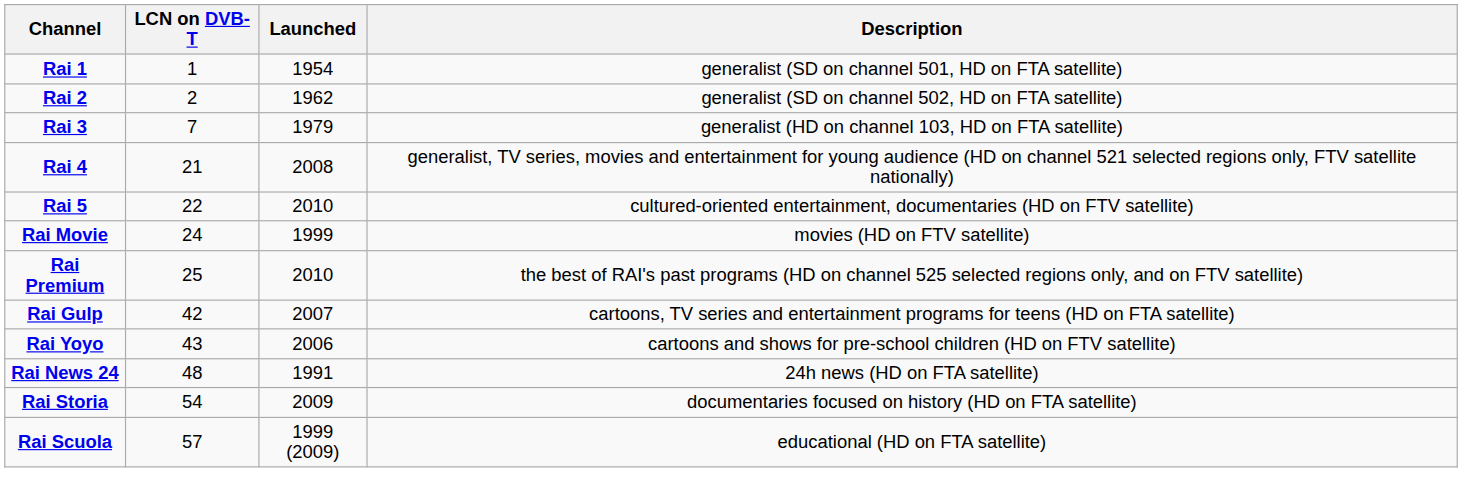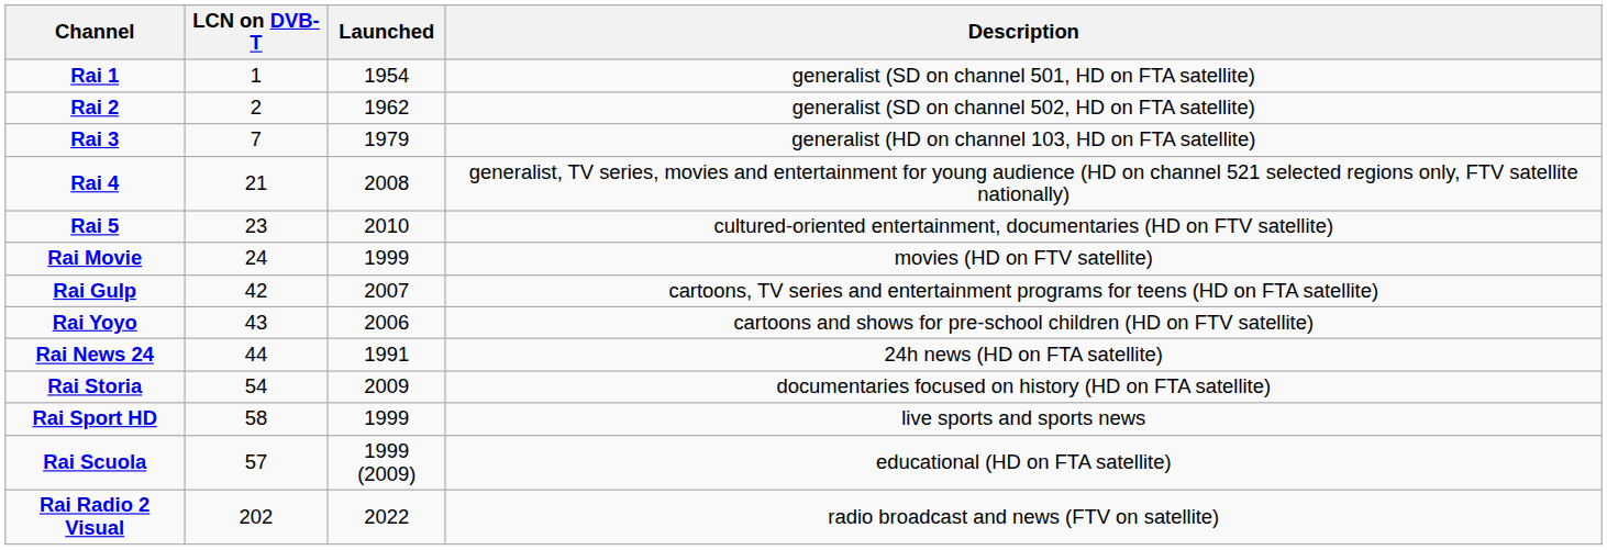 <table class="wikitable" style="width:100%; margin-left:0.5em; margin-bottom:0.5em; text-align:center">
 <tr>
 <th>Channel</th>
 <th>LCN on <a href='#'>DVB-T</a></th>
 <th>Launched</th>
 <th>Description</th>
 </tr>
 <tr>
 <td><strong><a href='#'>Rai 1</a></strong></td>
 <td>1</td>
 <td>1954</td>
 <td>generalist (SD on channel 501, HD on FTA satellite)</td>
 </tr>
 <tr>
 <td><strong><a href='#'>Rai 2</a></strong></td>
 <td>2</td>
 <td>1962</td>
 <td>generalist (SD on channel 502, HD on FTA satellite)</td>
 </tr>
 <tr>
 <td><strong><a href='#'>Rai 3</a></strong></td>
 <td>7</td>
 <td>1979</td>
 <td>generalist (HD on channel 103, HD on FTA satellite)</td>
 </tr>
 <tr>
 <td><strong><a href='#'>Rai 4</a></strong></td>
 <td>21</td>
 <td>2008</td>
 <td>generalist, TV series, movies and entertainment for young audience (HD on channel 521 selected regions only, FTV satellite nationally)</td>
 </tr>
 <tr>
 <td><strong><a href='#'>Rai 5</a></strong></td>
-<td>22</td>
+<td>23</td>
 <td>2010</td>
 <td>cultured-oriented entertainment, documentaries (HD on FTV satellite)</td>
 </tr>
 <tr>
 <td><strong><a href='#'>Rai Movie</a></strong></td>
 <td>24</td>
 <td>1999</td>
 <td>movies (HD on FTV satellite)</td>
-</tr>
-<tr>
-<td><strong><a href='#'>Rai Premium</a></strong></td>
-<td>25</td>
-<td>2010</td>
-<td>the best of RAI's past programs (HD on channel 525 selected regions only, and on FTV satellite)</td>
 </tr>
 <tr>
 <td><strong><a href='#'>Rai Gulp</a></strong></td>
 <td>42</td>
 <td>2007</td>
 <td>cartoons, TV series and entertainment programs for teens (HD on FTA satellite)</td>
 </tr>
 <tr>
 <td><strong><a href='#'>Rai Yoyo</a></strong></td>
 <td>43</td>
 <td>2006</td>
 <td>cartoons and shows for pre-school children (HD on FTV satellite)</td>
 </tr>
 <tr>
 <td><strong><a href='#'>Rai News 24</a></strong></td>
-<td>48</td>
+<td>44</td>
 <td>1991</td>
 <td>24h news (HD on FTA satellite)</td>
 </tr>
 <tr>
 <td><strong><a href='#'>Rai Storia</a></strong></td>
 <td>54</td>
 <td>2009</td>
 <td>documentaries focused on history (HD on FTA satellite)</td>
 </tr>
 <tr>
+<td><strong><a href='#'>Rai Sport HD</a></strong></td>
+<td>58</td>
+<td>1999</td>
+<td>live sports and sports news</td>
+</tr>
+<tr>
 <td><strong><a href='#'>Rai Scuola</a></strong></td>
 <td>57</td>
 <td>1999 (2009)</td>
 <td>educational (HD on FTA satellite)</td>
 </tr>
+<tr>
+<td><strong><a href='#'>Rai Radio 2 Visual</a></strong></td>
+<td>202</td>
+<td>2022</td>
+<td>radio broadcast and news (FTV on satellite)</td>
+</tr>
 </table>
